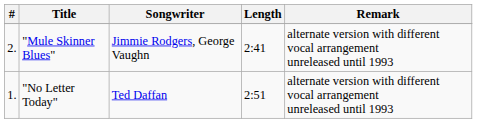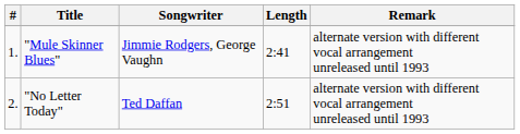 <table class="wikitable">
 <tr>
 <th>#</th>
 <th>Title</th>
 <th>Songwriter</th>
 <th>Length</th>
 <th>Remark</th>
 </tr>
 <tr bgcolor="#ebf5ff">
 </tr>
 <tr>
-<td>2.</td>
+<td>1.</td>
 <td>"<a href='#'>Mule Skinner Blues</a>"</td>
 <td><a href='#'>Jimmie Rodgers</a>, George Vaughn</td>
 <td>2:41</td>
 <td>alternate version with different vocal arrangement<br>unreleased until 1993</td>
 </tr>
 <tr>
-<td>1.</td>
+<td>2.</td>
 <td>"No Letter Today"</td>
 <td><a href='#'>Ted Daffan</a></td>
 <td>2:51</td>
 <td>alternate version with different vocal arrangement<br>unreleased until 1993</td>
 </tr>
 </table>
